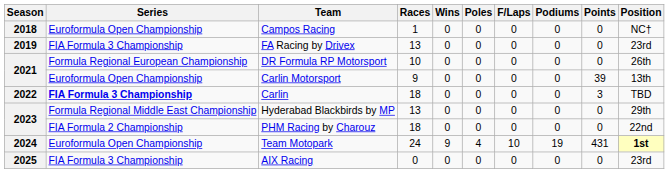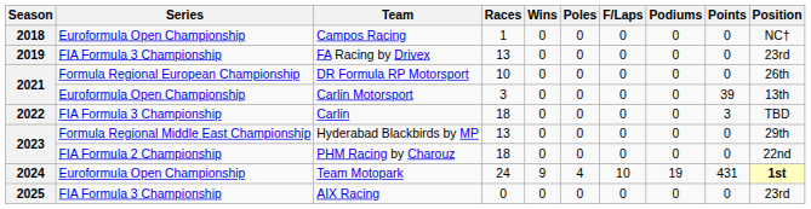 <table class="wikitable" style="font-size: 90%; text-align:center">
 <tr>
 <th>Season</th>
 <th>Series</th>
 <th>Team</th>
 <th>Races</th>
 <th>Wins</th>
 <th>Poles</th>
 <th>F/Laps</th>
 <th>Podiums</th>
 <th>Points</th>
 <th>Position</th>
 </tr>
 <tr>
 <th>2018</th>
 <td align=left><a href='#'>Euroformula Open Championship</a></td>
 <td align=left><a href='#'>Campos Racing</a></td>
 <td>1</td>
 <td>0</td>
 <td>0</td>
 <td>0</td>
 <td>0</td>
 <td>0</td>
 <td>NC†</td>
 </tr>
 <tr>
 <th>2019</th>
 <td align=left><a href='#'>FIA Formula 3 Championship</a></td>
 <td align=left><a href='#'>FA</a> Racing by <a href='#'>Drivex</a></td>
 <td>13</td>
 <td>0</td>
 <td>0</td>
 <td>0</td>
 <td>0</td>
 <td>0</td>
 <td>23rd</td>
 </tr>
 <tr>
 <th rowspan=2>2021</th>
 <td align=left><a href='#'>Formula Regional European Championship</a></td>
 <td align=left><a href='#'>DR Formula RP Motorsport</a></td>
 <td>10</td>
 <td>0</td>
 <td>0</td>
 <td>0</td>
 <td>0</td>
 <td>0</td>
 <td>26th</td>
 </tr>
 <tr>
 <td align=left><a href='#'>Euroformula Open Championship</a></td>
 <td align=left><a href='#'>Carlin Motorsport</a></td>
-<td>9</td>
+<td>3</td>
 <td>0</td>
 <td>0</td>
 <td>0</td>
 <td>0</td>
 <td>39</td>
 <td>13th</td>
 </tr>
 <tr>
 <th>2022</th>
-<td align=left><strong><a href='#'>FIA Formula 3 Championship</a></strong></td>
+<td align=left><a href='#'>FIA Formula 3 Championship</a></td>
 <td align=left><a href='#'>Carlin</a></td>
 <td>18</td>
 <td>0</td>
 <td>0</td>
 <td>0</td>
 <td>0</td>
 <td>3</td>
 <td>TBD</td>
 </tr>
 <tr>
 <th rowspan="2">2023</th>
 <td align=left><a href='#'>Formula Regional Middle East Championship</a></td>
 <td align=left>Hyderabad Blackbirds by <a href='#'>MP</a></td>
 <td>13</td>
 <td>0</td>
 <td>0</td>
 <td>0</td>
 <td>0</td>
 <td>0</td>
 <td>29th</td>
 </tr>
 <tr>
 <td align="left"><a href='#'>FIA Formula 2 Championship</a></td>
 <td align="left"><a href='#'>PHM Racing</a> by <a href='#'>Charouz</a></td>
 <td>18</td>
 <td>0</td>
 <td>0</td>
 <td>0</td>
 <td>0</td>
 <td>0</td>
 <td>22nd</td>
 </tr>
 <tr>
 <th>2024</th>
 <td align=left><a href='#'>Euroformula Open Championship</a></td>
 <td align=left><a href='#'>Team Motopark</a></td>
 <td>24</td>
 <td>9</td>
 <td>4</td>
 <td>10</td>
 <td>19</td>
 <td>431</td>
 <td style="background:#FFFFBF;"><strong>1st</strong></td>
 </tr>
 <tr>
 <th>2025</th>
 <td align="left"><a href='#'>FIA Formula 3 Championship</a></td>
 <td align="left"><a href='#'>AIX Racing</a></td>
 <td>0</td>
 <td>0</td>
 <td>0</td>
 <td>0</td>
 <td>0</td>
 <td>0</td>
 <td>23rd</td>
 </tr>
 </table>
